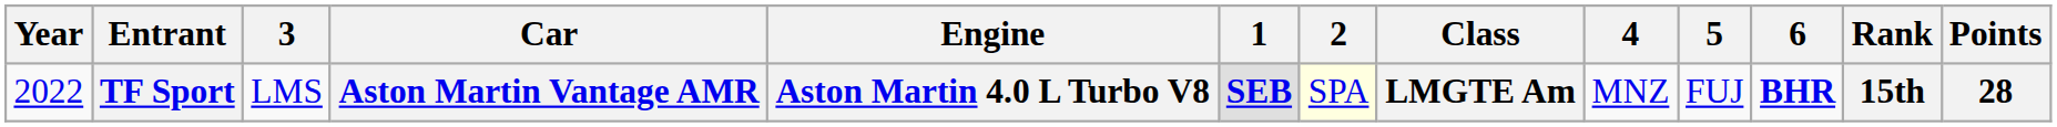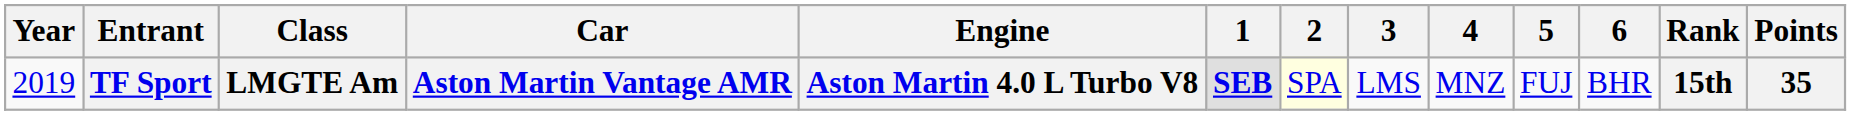 <table class="wikitable" style="text-align:center; font-size:90%">
 <tr>
 <th>Year</th>
 <th>Entrant</th>
-<th>3</th>
+<th>Class</th>
 <th>Car</th>
 <th>Engine</th>
 <th>1</th>
 <th>2</th>
-<th>Class</th>
+<th>3</th>
 <th>4</th>
 <th>5</th>
 <th>6</th>
 <th>Rank</th>
 <th>Points</th>
 </tr>
 <tr>
-<td><a href='#'>2022</a></td>
+<td><a href='#'>2019</a></td>
 <th><a href='#'>TF Sport</a></th>
-<td><a href='#'>LMS</a></td>
+<th>LMGTE Am</th>
 <th><a href='#'>Aston Martin Vantage AMR</a></th>
 <th><a href='#'>Aston Martin</a> 4.0 L Turbo V8</th>
 <td style="background:#DFDFDF;"><strong><a href='#'>SEB</a></strong><br></td>
 <td style="background: lightyellow;"><a href='#'>SPA</a></td>
-<th>LMGTE Am</th>
+<td><a href='#'>LMS</a></td>
 <td><a href='#'>MNZ</a></td>
 <td><a href='#'>FUJ</a></td>
-<td><strong><a href='#'>BHR</a></strong></td>
+<td><a href='#'>BHR</a></td>
 <th>15th</th>
-<th>28</th>
+<th>35</th>
 </tr>
 </table>
